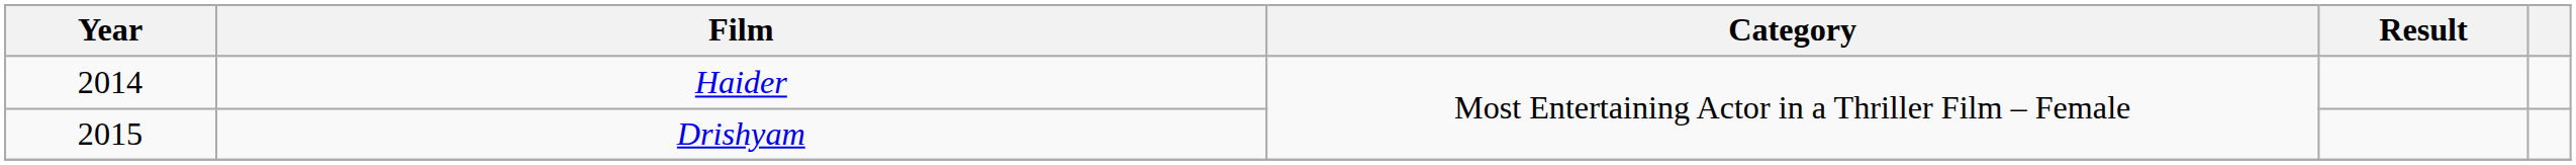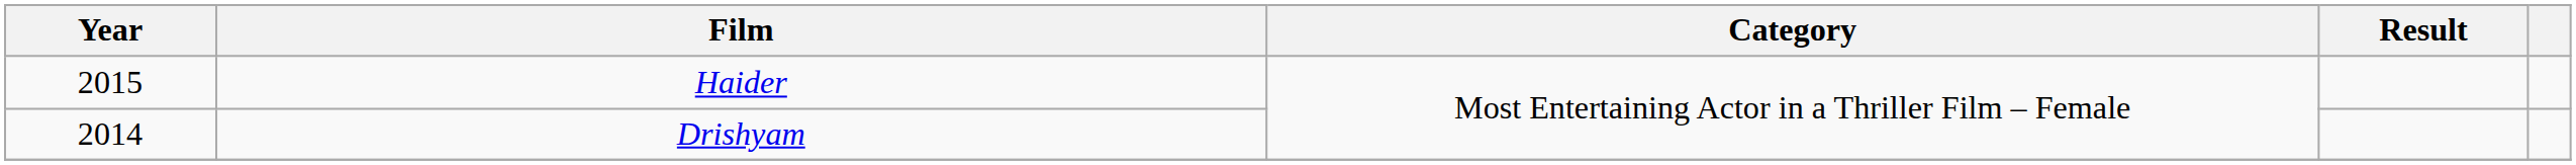 <table class="wikitable sortable" style="width:100%;">
 <tr>
 <th style="width:5%;">Year</th>
 <th style="width:25%;">Film</th>
 <th style="width:25%;">Category</th>
 <th style="width:5%;">Result</th>
 <th style="width:1%;" class="unsortable"></th>
 </tr>
 <tr>
-<td style="text-align:center;">2014</td>
+<td style="text-align:center;">2015</td>
 <td style="text-align:center;"><em><a href='#'>Haider</a></em></td>
 <td style="text-align:center;" rowspan="2">Most Entertaining Actor in a Thriller Film – Female</td>
 <td></td>
 <td style="text-align:center;"></td>
 </tr>
 <tr>
-<td style="text-align:center;">2015</td>
+<td style="text-align:center;">2014</td>
 <td style="text-align:center;"><em><a href='#'>Drishyam</a></em></td>
 <td></td>
 <td style="text-align:center;"></td>
 </tr>
 <tr>
 </tr>
 </table>
